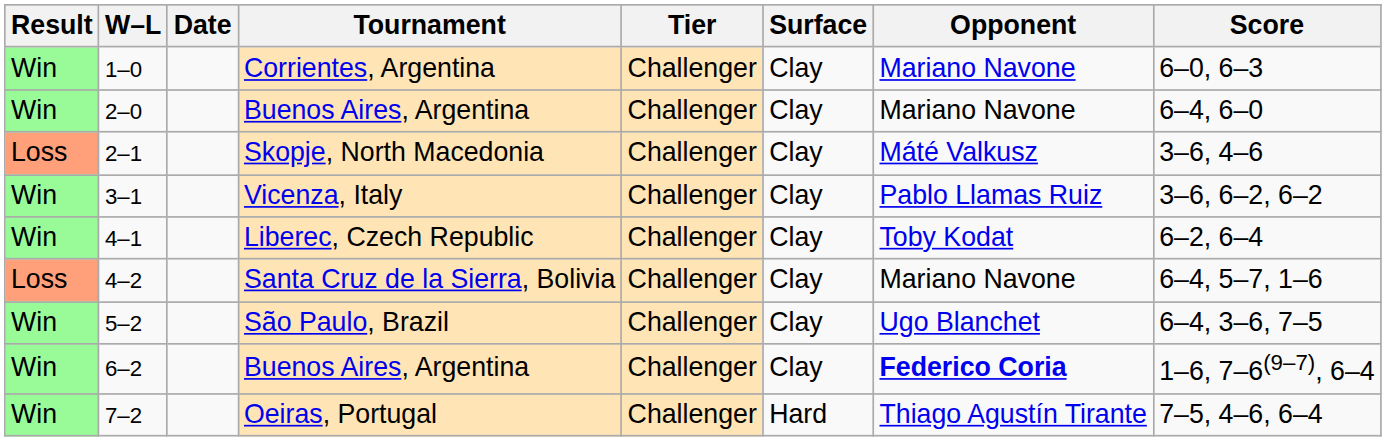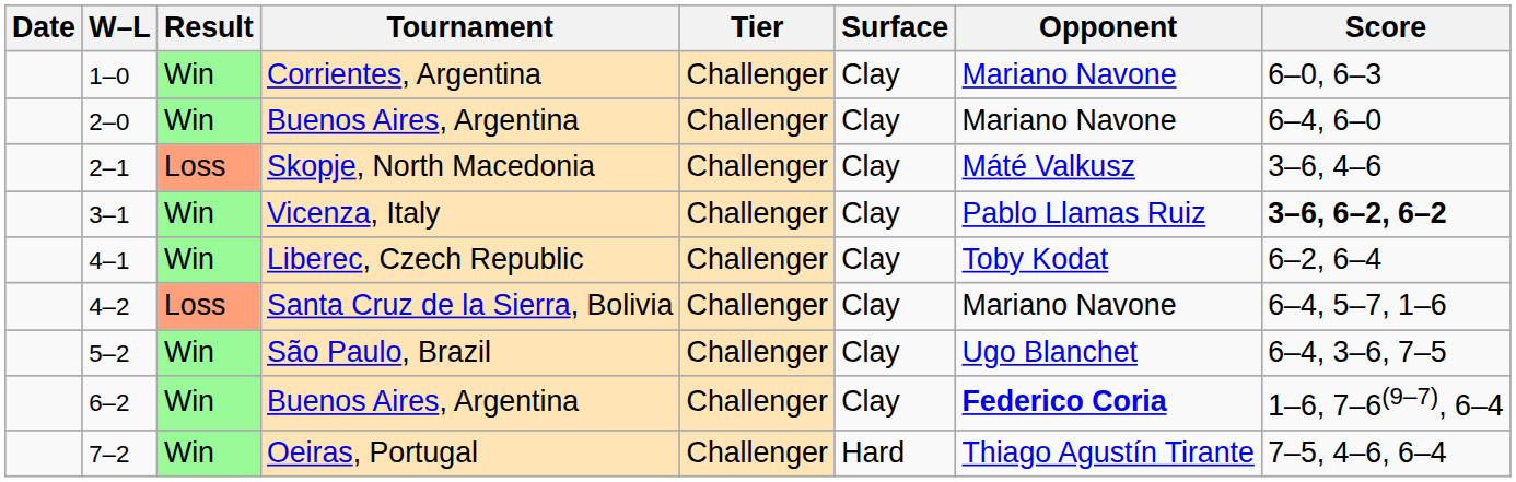 <table class="sortable wikitable">
 <tr>
+<th>Date</th>
+<th class="unsortable">W–L</th>
 <th>Result</th>
-<th class="unsortable">W–L</th>
-<th>Date</th>
 <th>Tournament</th>
 <th>Tier</th>
 <th>Surface</th>
 <th>Opponent</th>
 <th class="unsortable">Score</th>
 </tr>
 <tr>
+<td><a href='#'></a></td>
+<td><small>1–0</small></td>
 <td bgcolor=98fb98>Win</td>
-<td><small>1–0</small></td>
-<td><a href='#'></a></td>
 <td style="background:moccasin;"><a href='#'>Corrientes</a>, Argentina</td>
 <td style="background:moccasin;">Challenger</td>
 <td>Clay</td>
 <td> <a href='#'>Mariano Navone</a></td>
 <td>6–0, 6–3</td>
 </tr>
 <tr>
+<td><a href='#'></a></td>
+<td><small>2–0</small></td>
 <td bgcolor=98fb98>Win</td>
-<td><small>2–0</small></td>
-<td><a href='#'></a></td>
 <td style="background:moccasin;"><a href='#'>Buenos Aires</a>, Argentina</td>
 <td style="background:moccasin;">Challenger</td>
 <td>Clay</td>
 <td> Mariano Navone</td>
 <td>6–4, 6–0</td>
 </tr>
 <tr>
+<td><a href='#'></a></td>
+<td><small>2–1</small></td>
 <td bgcolor=ffa07a>Loss</td>
-<td><small>2–1</small></td>
-<td><a href='#'></a></td>
 <td style="background:moccasin;"><a href='#'>Skopje</a>, North Macedonia</td>
 <td style="background:moccasin;">Challenger</td>
 <td>Clay</td>
 <td> <a href='#'>Máté Valkusz</a></td>
 <td>3–6, 4–6</td>
 </tr>
 <tr>
+<td><a href='#'></a></td>
+<td><small>3–1</small></td>
 <td bgcolor=98fb98>Win</td>
-<td><small>3–1</small></td>
-<td><a href='#'></a></td>
 <td style="background:moccasin;"><a href='#'>Vicenza</a>, Italy</td>
 <td style="background:moccasin;">Challenger</td>
 <td>Clay</td>
 <td> <a href='#'>Pablo Llamas Ruiz</a></td>
-<td>3–6, 6–2, 6–2</td>
+<td><strong>3–6, 6–2, 6–2</strong></td>
 </tr>
 <tr>
+<td><a href='#'></a></td>
+<td><small>4–1</small></td>
 <td bgcolor=98fb98>Win</td>
-<td><small>4–1</small></td>
-<td><a href='#'></a></td>
 <td style="background:moccasin;"><a href='#'>Liberec</a>, Czech Republic</td>
 <td style="background:moccasin;">Challenger</td>
 <td>Clay</td>
 <td> <a href='#'>Toby Kodat</a></td>
 <td>6–2, 6–4</td>
 </tr>
 <tr>
+<td><a href='#'></a></td>
+<td><small>4–2</small></td>
 <td bgcolor=ffa07a>Loss</td>
-<td><small>4–2</small></td>
-<td><a href='#'></a></td>
 <td style="background:moccasin;"><a href='#'>Santa Cruz de la Sierra</a>, Bolivia</td>
 <td style="background:moccasin;">Challenger</td>
 <td>Clay</td>
 <td> Mariano Navone</td>
 <td>6–4, 5–7, 1–6</td>
 </tr>
 <tr>
+<td><a href='#'></a></td>
+<td><small>5–2</small></td>
 <td bgcolor=98fb98>Win</td>
-<td><small>5–2</small></td>
-<td><a href='#'></a></td>
 <td style="background:moccasin;"><a href='#'>São Paulo</a>, Brazil</td>
 <td style="background:moccasin;">Challenger</td>
 <td>Clay</td>
 <td> <a href='#'>Ugo Blanchet</a></td>
 <td>6–4, 3–6, 7–5</td>
 </tr>
 <tr>
+<td><a href='#'></a></td>
+<td><small>6–2</small></td>
 <td bgcolor=98fb98>Win</td>
-<td><small>6–2</small></td>
-<td><a href='#'></a></td>
 <td style="background:moccasin;"><a href='#'>Buenos Aires</a>, Argentina</td>
 <td style="background:moccasin;">Challenger</td>
 <td>Clay</td>
 <td><strong> <a href='#'>Federico Coria</a></strong></td>
 <td>1–6, 7–6<sup>(9–7)</sup>, 6–4</td>
 </tr>
 <tr>
+<td><a href='#'></a></td>
+<td><small>7–2</small></td>
 <td bgcolor=98fb98>Win</td>
-<td><small>7–2</small></td>
-<td><a href='#'></a></td>
 <td style="background:moccasin;"><a href='#'>Oeiras</a>, Portugal</td>
 <td style="background:moccasin;">Challenger</td>
 <td>Hard</td>
 <td> <a href='#'>Thiago Agustín Tirante</a></td>
 <td>7–5, 4–6, 6–4</td>
 </tr>
 </table>
